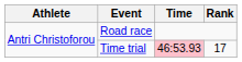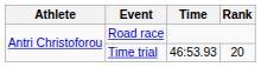 <table class=wikitable style="font-size:90%">
 <tr>
 <th>Athlete</th>
 <th>Event</th>
 <th>Time</th>
 <th>Rank</th>
 </tr>
 <tr>
 <td rowspan="2"><a href='#'>Antri Christoforou</a></td>
 <td><a href='#'>Road race</a></td>
 <td align=center colspan="2"></td>
 </tr>
 <tr>
 <td><a href='#'>Time trial</a></td>
-<td align=right style="background: pink;">46:53.93</td>
-<td align=center>17</td>
+<td align=right>46:53.93</td>
+<td align=center>20</td>
 </tr>
 </table>
